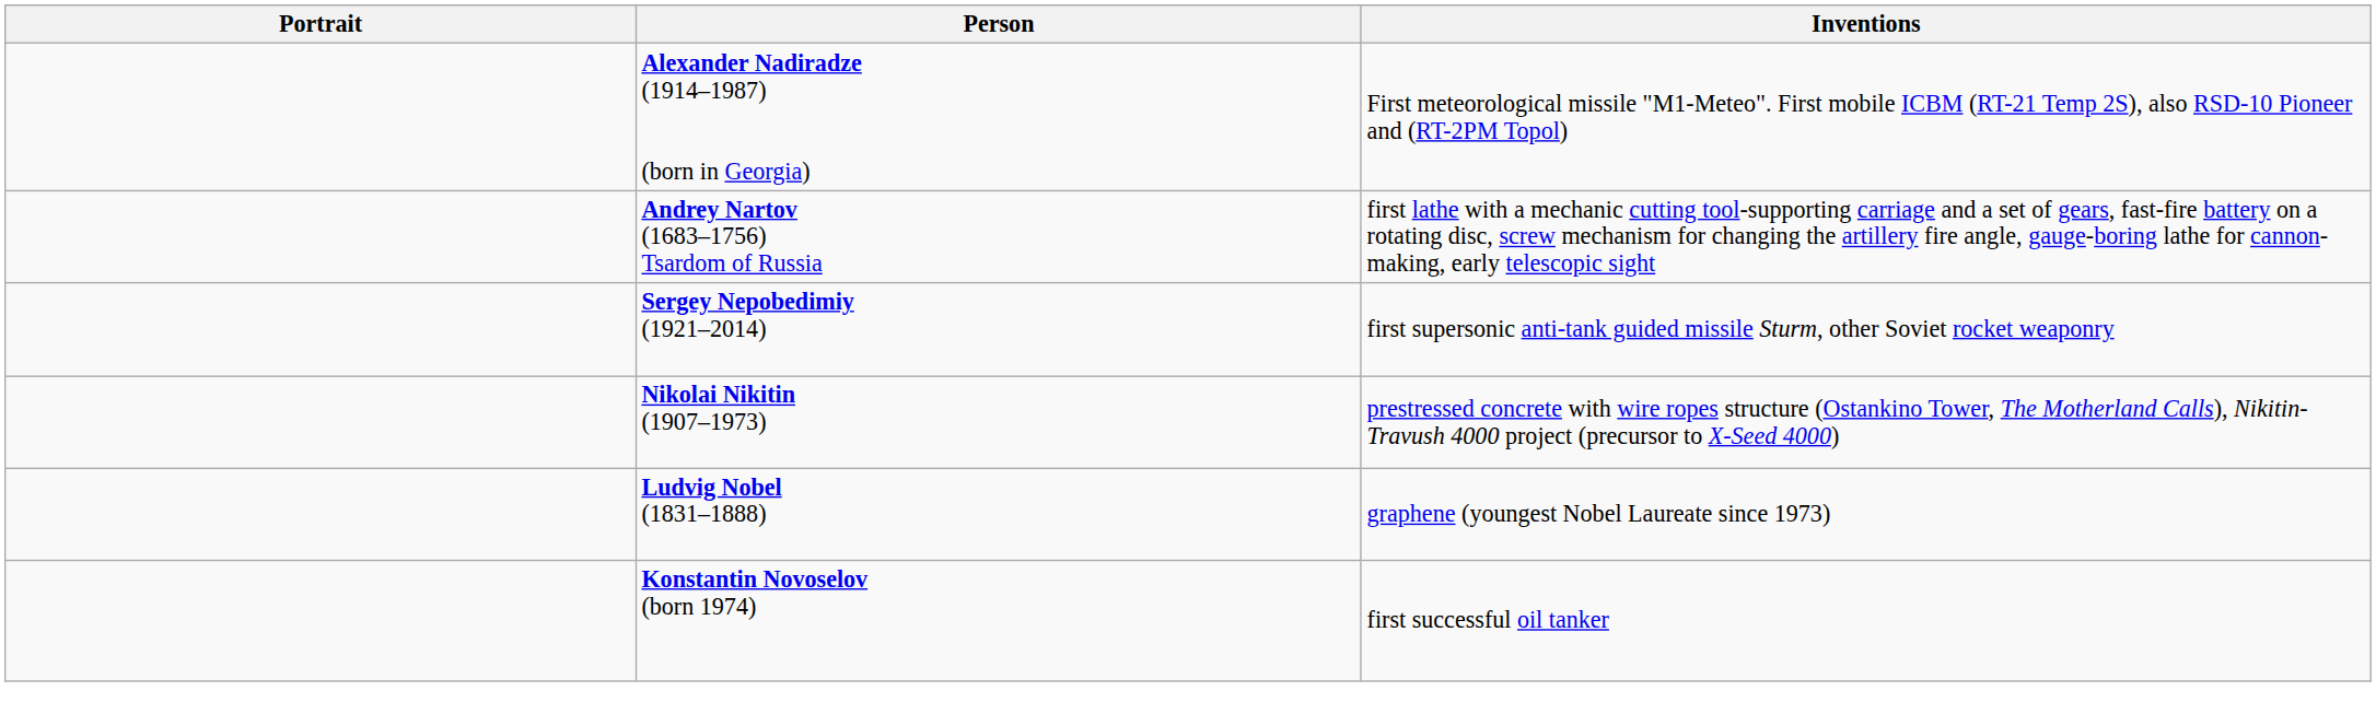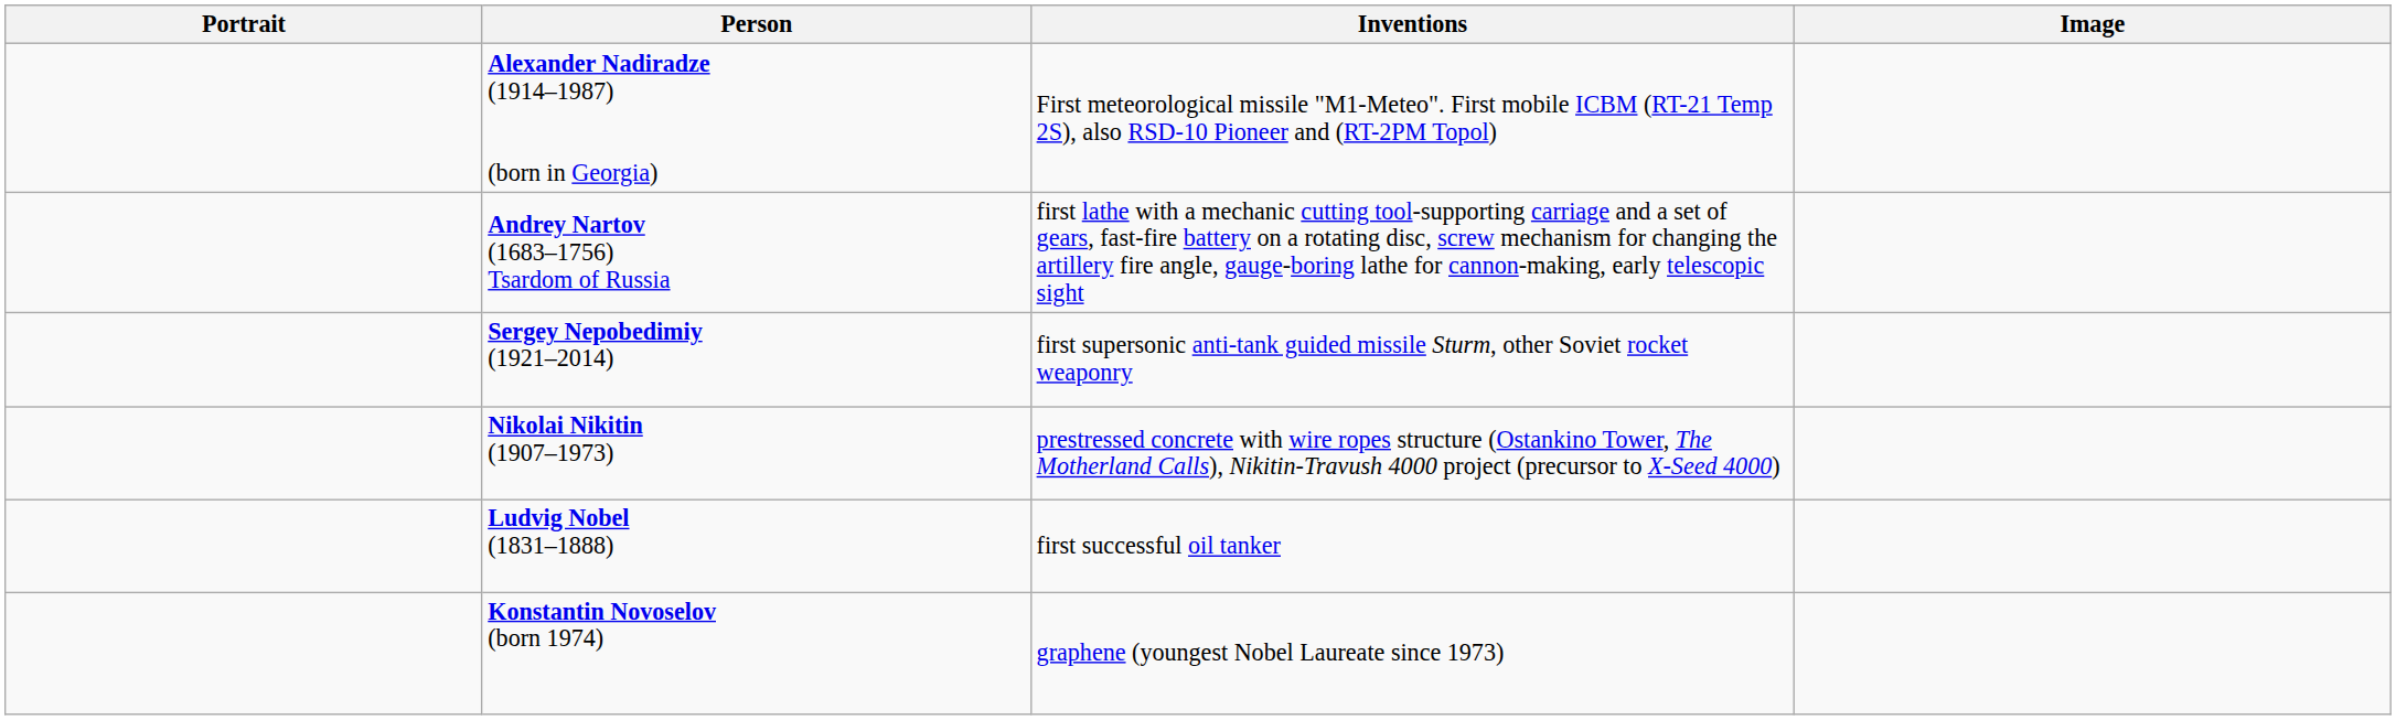 <table class="wikitable">
 <tr style="background:#ccc;">
 <th width=20%>Portrait</th>
 <th width=23%>Person</th>
 <th width=32%>Inventions</th>
+<th width=25%>Image</th>
 </tr>
 <tr>
 <td align=center></td>
 <td><strong><a href='#'>Alexander Nadiradze</a></strong><br>(1914–1987)<br><br><br>(born in <a href='#'>Georgia</a>)</td>
 <td>First meteorological missile "M1-Meteo". First mobile <a href='#'>ICBM</a> (<a href='#'>RT-21 Temp 2S</a>), also <a href='#'>RSD-10 Pioneer</a> and (<a href='#'>RT-2PM Topol</a>)</td>
+<td align=center></td>
 </tr>
 <tr>
 <td align=center></td>
 <td><strong><a href='#'>Andrey Nartov</a></strong><br> (1683–1756)<br> <a href='#'>Tsardom of Russia</a> <br></td>
 <td>first <a href='#'>lathe</a> with a mechanic <a href='#'>cutting tool</a>-supporting <a href='#'>carriage</a> and a set of <a href='#'>gears</a>, fast-fire <a href='#'>battery</a> on a rotating disc, <a href='#'>screw</a> mechanism for changing the <a href='#'>artillery</a> fire angle, <a href='#'>gauge</a>-<a href='#'>boring</a> lathe for <a href='#'>cannon</a>-making, early <a href='#'>telescopic sight</a></td>
+<td align=center></td>
 </tr>
 <tr>
 <td align=center></td>
 <td><strong><a href='#'>Sergey Nepobedimiy</a></strong><br> (1921–2014)<br> <br></td>
 <td>first supersonic <a href='#'>anti-tank guided missile</a> <em>Sturm</em>, other Soviet <a href='#'>rocket weaponry</a></td>
+<td align=center></td>
 </tr>
 <tr>
 <td align=center></td>
 <td><strong><a href='#'>Nikolai Nikitin</a></strong><br> (1907–1973)<br> <br></td>
 <td><a href='#'>prestressed concrete</a> with <a href='#'>wire ropes</a> structure (<a href='#'>Ostankino Tower</a>, <em><a href='#'>The Motherland Calls</a></em>), <em>Nikitin-Travush 4000</em> project (precursor to <em><a href='#'>X-Seed 4000</a></em>)</td>
+<td align=center></td>
 </tr>
 <tr>
 <td align=center></td>
 <td><strong><a href='#'>Ludvig Nobel</a></strong><br> (1831–1888)<br> <br></td>
-<td><a href='#'>graphene</a> (youngest Nobel Laureate since 1973)</td>
+<td>first successful <a href='#'>oil tanker</a></td>
+<td align=center></td>
 </tr>
 <tr>
 <td align=center></td>
 <td><strong><a href='#'>Konstantin Novoselov</a></strong><br> (born 1974)<br><br><br></td>
-<td>first successful <a href='#'>oil tanker</a></td>
+<td><a href='#'>graphene</a> (youngest Nobel Laureate since 1973)</td>
+<td align=center></td>
 </tr>
 </table>
